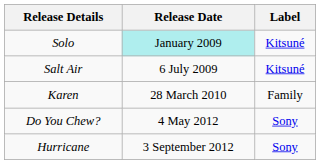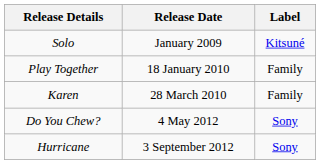 <table class="wikitable" style="text-align: center; width: 400px; height: 200px;">
 <tr>
 <th>Release Details</th>
 <th>Release Date</th>
 <th>Label</th>
 </tr>
 <tr>
 <td><em>Solo</em></td>
-<td style="background: paleturquoise;">January 2009</td>
+<td>January 2009</td>
 <td><a href='#'>Kitsuné</a></td>
 </tr>
 <tr>
-<td><em>Salt Air</em></td>
-<td>6 July 2009</td>
-<td><a href='#'>Kitsuné</a></td>
+<td><em>Play Together</em></td>
+<td>18 January 2010</td>
+<td>Family</td>
 </tr>
 <tr>
 <td><em>Karen</em></td>
 <td>28 March 2010</td>
 <td>Family</td>
 </tr>
 <tr>
 <td><em>Do You Chew?</em></td>
 <td>4 May 2012</td>
 <td><a href='#'>Sony</a></td>
 </tr>
 <tr>
 <td><em>Hurricane</em></td>
 <td>3 September 2012</td>
 <td><a href='#'>Sony</a></td>
 </tr>
 </table>
